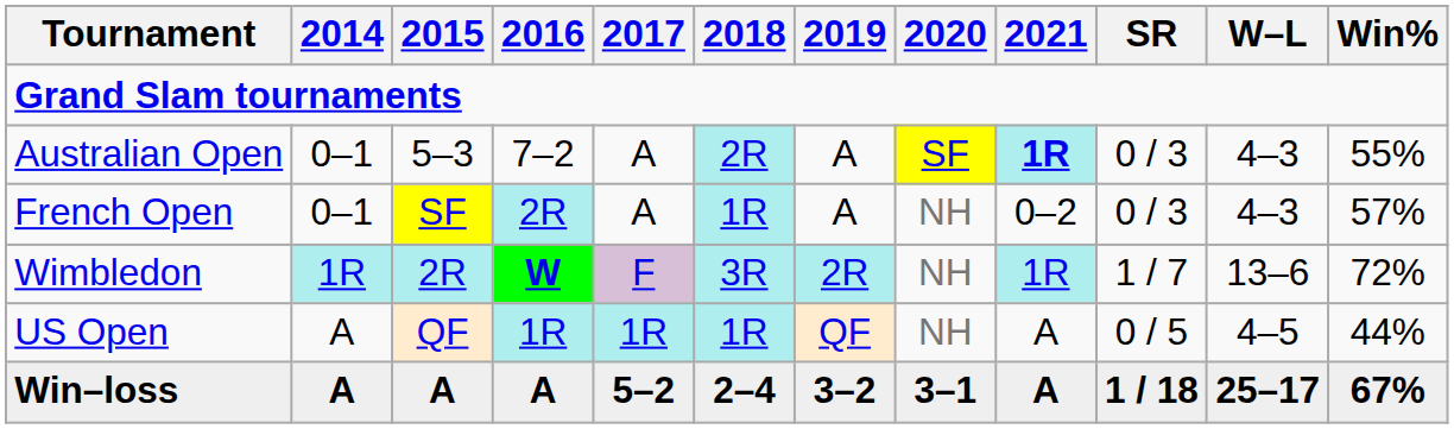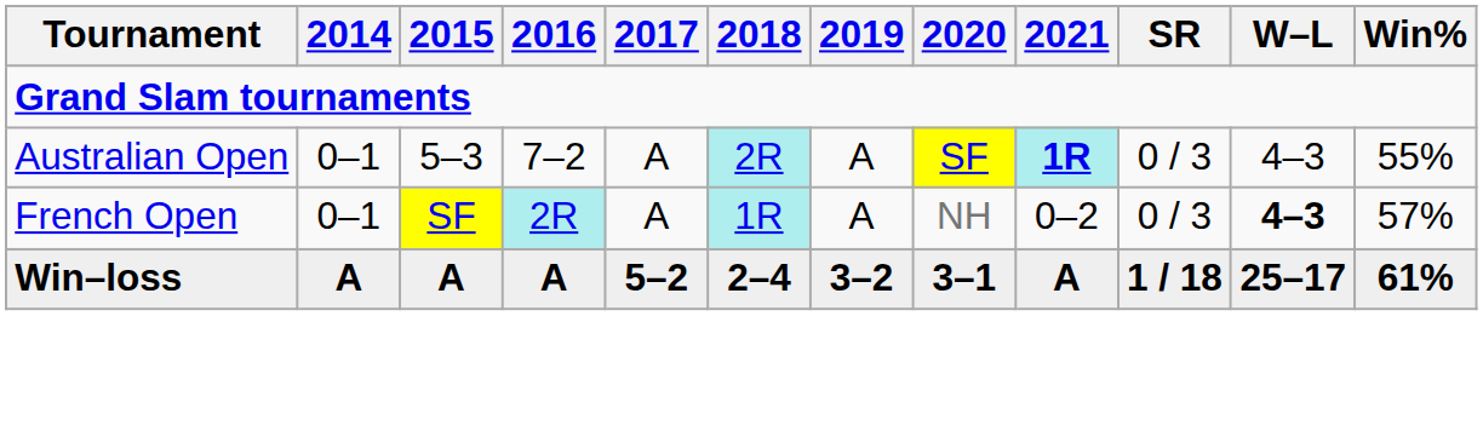 <table class=wikitable style=text-align:center>
 <tr>
 <th>Tournament</th>
 <th><a href='#'>2014</a></th>
 <th><a href='#'>2015</a></th>
 <th><a href='#'>2016</a></th>
 <th><a href='#'>2017</a></th>
 <th><a href='#'>2018</a></th>
 <th><a href='#'>2019</a></th>
 <th><a href='#'>2020</a></th>
 <th><a href='#'>2021</a></th>
 <th>SR</th>
 <th>W–L</th>
 <th>Win%</th>
 </tr>
 <tr>
 <td colspan=12 style=text-align:left><strong><a href='#'>Grand Slam tournaments</a></strong></td>
 </tr>
 <tr>
 <td style=text-align:left><a href='#'>Australian Open</a></td>
 <td>0–1</td>
 <td>5–3</td>
 <td>7–2</td>
 <td>A</td>
 <td bgcolor=afeeee><a href='#'>2R</a></td>
 <td>A</td>
 <td style=background:yellow><a href='#'>SF</a></td>
 <td bgcolor=afeeee><strong><a href='#'>1R</a></strong></td>
 <td>0 / 3</td>
 <td>4–3</td>
 <td>55%</td>
 </tr>
 <tr>
 <td style=text-align:left><a href='#'>French Open</a></td>
 <td>0–1</td>
 <td style=background:yellow><a href='#'>SF</a></td>
 <td style=background:#afeeee><a href='#'>2R</a></td>
 <td>A</td>
 <td style=background:#afeeee><a href='#'>1R</a></td>
 <td>A</td>
 <td style=color:#767676>NH</td>
 <td>0–2</td>
 <td>0 / 3</td>
-<td>4–3</td>
+<td><strong>4–3</strong></td>
 <td>57%</td>
-</tr>
-<tr>
-<td style=text-align:left><a href='#'>Wimbledon</a></td>
-<td style=background:#afeeee><a href='#'>1R</a></td>
-<td style=background:#afeeee><a href='#'>2R</a></td>
-<td style=background:lime><strong><a href='#'>W</a></strong></td>
-<td style=background:thistle><a href='#'>F</a></td>
-<td style=background:#afeeee><a href='#'>3R</a></td>
-<td style=background:#afeeee><a href='#'>2R</a></td>
-<td style=color:#767676>NH</td>
-<td bgcolor=afeeee><a href='#'>1R</a></td>
-<td>1 / 7</td>
-<td>13–6</td>
-<td>72%</td>
-</tr>
-<tr>
-<td style=text-align:left><a href='#'>US Open</a></td>
-<td>A</td>
-<td style=background:#ffebcd><a href='#'>QF</a></td>
-<td style=background:#afeeee><a href='#'>1R</a></td>
-<td style=background:#afeeee><a href='#'>1R</a></td>
-<td style=background:#afeeee><a href='#'>1R</a></td>
-<td style=background:#ffebcd><a href='#'>QF</a></td>
-<td style=color:#767676>NH</td>
-<td>A</td>
-<td>0 / 5</td>
-<td>4–5</td>
-<td>44%</td>
 </tr>
 <tr style=font-weight:bold;background:#efefef>
 <td style=text-align:left>Win–loss</td>
 <td>A</td>
 <td>A</td>
 <td>A</td>
 <td>5–2</td>
 <td>2–4</td>
 <td>3–2</td>
 <td>3–1</td>
 <td>A</td>
 <td>1 / 18</td>
 <td>25–17</td>
-<td>67%</td>
+<td>61%</td>
 </tr>
 </table>
